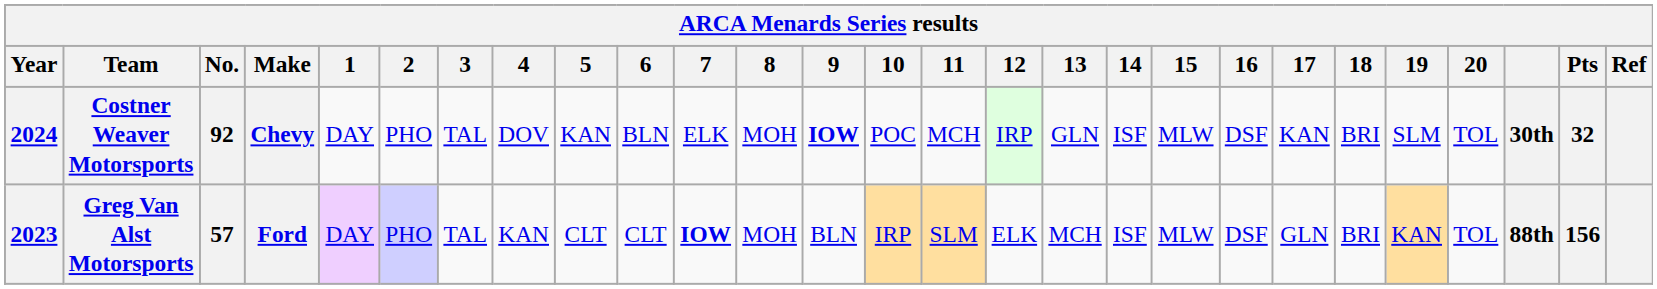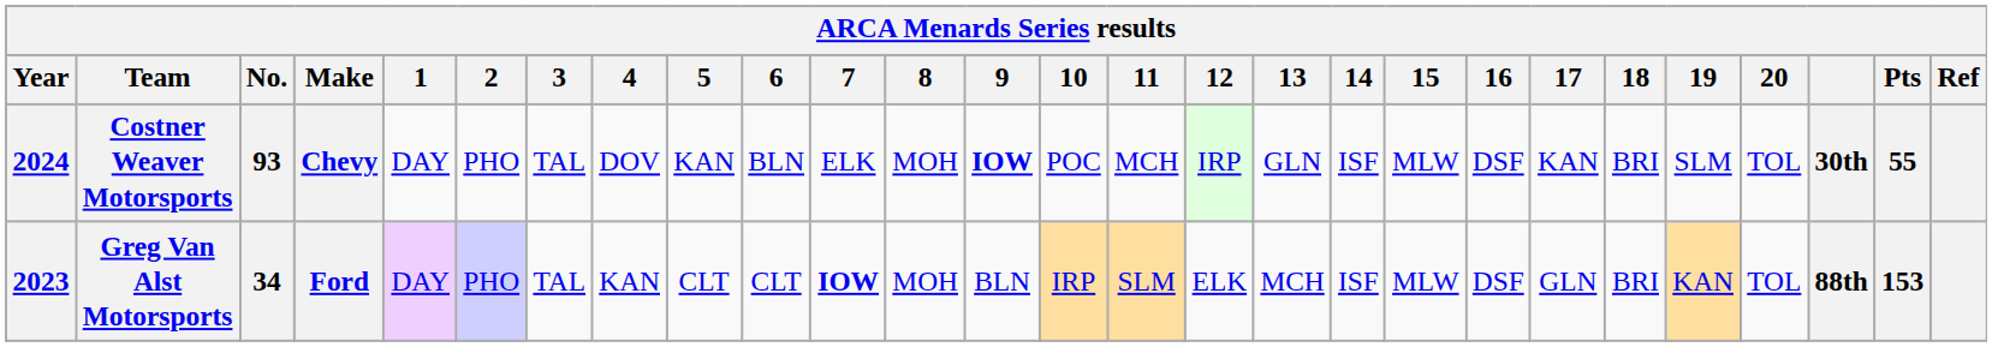 <table class="wikitable" style="text-align:center; font-size:75%">
 <tr>
 <th colspan=27><a href='#'>ARCA Menards Series</a> results</th>
 </tr>
 <tr>
 <th>Year</th>
 <th>Team</th>
 <th>No.</th>
 <th>Make</th>
 <th>1</th>
 <th>2</th>
 <th>3</th>
 <th>4</th>
 <th>5</th>
 <th>6</th>
 <th>7</th>
 <th>8</th>
 <th>9</th>
 <th>10</th>
 <th>11</th>
 <th>12</th>
 <th>13</th>
 <th>14</th>
 <th>15</th>
 <th>16</th>
 <th>17</th>
 <th>18</th>
 <th>19</th>
 <th>20</th>
 <th></th>
 <th>Pts</th>
 <th>Ref</th>
 </tr>
 <tr>
 <th><a href='#'>2024</a></th>
 <th><a href='#'>Costner Weaver Motorsports</a></th>
-<th>92</th>
+<th>93</th>
 <th><a href='#'>Chevy</a></th>
 <td><a href='#'>DAY</a></td>
 <td><a href='#'>PHO</a></td>
 <td><a href='#'>TAL</a></td>
 <td><a href='#'>DOV</a></td>
 <td><a href='#'>KAN</a></td>
 <td><a href='#'>BLN</a></td>
 <td><a href='#'>ELK</a></td>
 <td><a href='#'>MOH</a></td>
 <td><strong><a href='#'>IOW</a></strong></td>
 <td><a href='#'>POC</a></td>
 <td><a href='#'>MCH</a></td>
 <td style="background:#DFFFDF;"><a href='#'>IRP</a><br></td>
 <td><a href='#'>GLN</a></td>
 <td><a href='#'>ISF</a></td>
 <td><a href='#'>MLW</a></td>
 <td><a href='#'>DSF</a></td>
 <td><a href='#'>KAN</a></td>
 <td><a href='#'>BRI</a></td>
 <td><a href='#'>SLM</a></td>
 <td><a href='#'>TOL</a></td>
 <th>30th</th>
-<th>32</th>
+<th>55</th>
 <th></th>
 </tr>
 <tr>
 <th><a href='#'>2023</a></th>
 <th><a href='#'>Greg Van Alst Motorsports</a></th>
-<th>57</th>
+<th>34</th>
 <th><a href='#'>Ford</a></th>
 <td style="background:#EFCFFF;"><a href='#'>DAY</a><br></td>
 <td style="background:#CFCFFF;"><a href='#'>PHO</a><br></td>
 <td><a href='#'>TAL</a></td>
 <td><a href='#'>KAN</a></td>
 <td><a href='#'>CLT</a></td>
 <td><a href='#'>CLT</a></td>
 <td><strong><a href='#'>IOW</a></strong></td>
 <td><a href='#'>MOH</a></td>
 <td><a href='#'>BLN</a></td>
 <td style="background:#FFDF9F;"><a href='#'>IRP</a><br></td>
 <td style="background:#FFDF9F;"><a href='#'>SLM</a><br></td>
 <td><a href='#'>ELK</a></td>
 <td><a href='#'>MCH</a></td>
 <td><a href='#'>ISF</a></td>
 <td><a href='#'>MLW</a></td>
 <td><a href='#'>DSF</a></td>
 <td><a href='#'>GLN</a></td>
 <td><a href='#'>BRI</a></td>
 <td style="background:#FFDF9F;"><a href='#'>KAN</a><br></td>
 <td><a href='#'>TOL</a></td>
 <th>88th</th>
-<th>156</th>
+<th>153</th>
 <th></th>
 </tr>
 </table>
